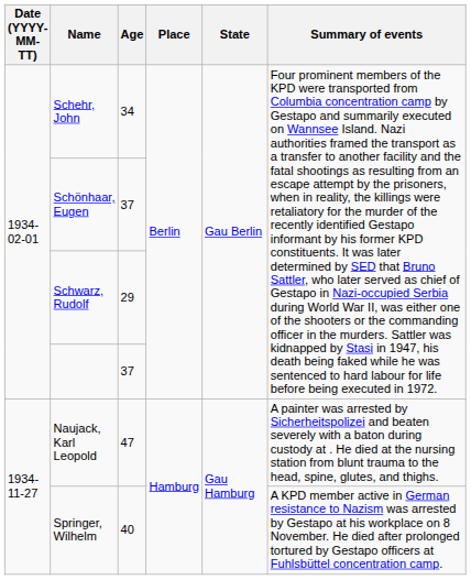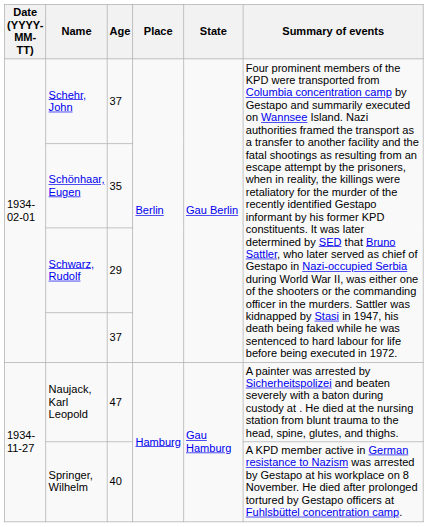 <table class="wikitable sortable static-row-numbers static-row-header-text">
 <tr>
 <th style="width:10%;">Date<br>(YYYY-MM-TT)</th>
 <th style="width:10%;">Name</th>
 <th style="width:5%;">Age</th>
 <th style="width:10%;">Place</th>
 <th style="width:15%;">State</th>
 <th style="width:50%;">Summary of events</th>
 </tr>
 <tr>
 <td rowspan=4>1934-02-01</td>
 <td><a href='#'>Schehr, John</a></td>
-<td>34</td>
+<td>37</td>
 <td rowspan=4><a href='#'>Berlin</a></td>
 <td rowspan=4><a href='#'>Gau Berlin</a></td>
 <td rowspan="4">Four prominent members of the KPD were transported from <a href='#'>Columbia concentration camp</a> by Gestapo and summarily executed on <a href='#'>Wannsee</a> Island. Nazi authorities framed the transport as a transfer to another facility and the fatal shootings as resulting from an escape attempt by the prisoners, when in reality, the killings were retaliatory for the murder of the recently identified Gestapo informant  by his former KPD constituents. It was later determined by <a href='#'>SED</a> that <a href='#'>Bruno Sattler</a>, who later served as chief of Gestapo in <a href='#'>Nazi-occupied Serbia</a> during World War II, was either one of the shooters or the commanding officer in the murders. Sattler was kidnapped by <a href='#'>Stasi</a> in 1947, his death being faked while he was sentenced to hard labour for life before being executed in 1972.</td>
 </tr>
 <tr>
 <td><a href='#'>Schönhaar, Eugen</a></td>
-<td>37</td>
+<td>35</td>
 </tr>
 <tr>
 <td><a href='#'>Schwarz, Rudolf</a></td>
 <td>29</td>
 </tr>
 <tr>
 <td></td>
 <td>37</td>
 </tr>
 <tr>
 <td rowspan=2>1934-11-27</td>
 <td>Naujack, Karl Leopold</td>
 <td>47</td>
 <td rowspan=2><a href='#'>Hamburg</a></td>
 <td rowspan=2><a href='#'>Gau Hamburg</a></td>
 <td>A painter was arrested by <a href='#'>Sicherheitspolizei</a> and beaten severely with a baton during custody at . He died at the nursing station from blunt trauma to the head, spine, glutes, and thighs.</td>
 </tr>
 <tr>
 <td>Springer, Wilhelm</td>
 <td>40</td>
 <td>A KPD member active in <a href='#'>German resistance to Nazism</a> was arrested by Gestapo at his workplace on 8 November. He died after prolonged tortured by Gestapo officers at <a href='#'>Fuhlsbüttel concentration camp</a>.</td>
 </tr>
 </table>
